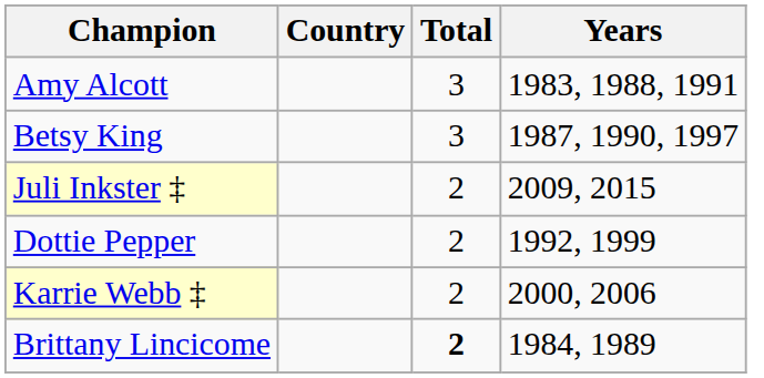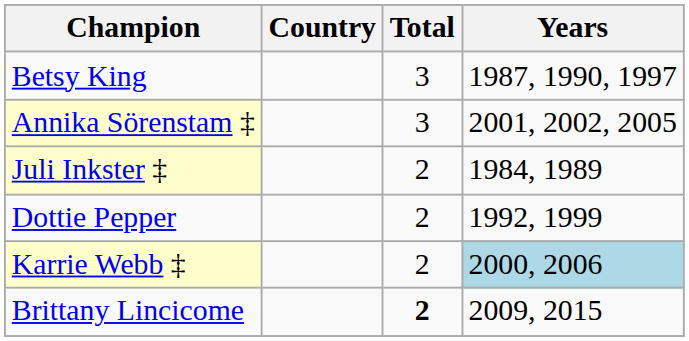 <table class="wikitable">
 <tr>
 <th>Champion</th>
 <th>Country</th>
 <th>Total</th>
 <th>Years</th>
 </tr>
 <tr>
-<td><a href='#'>Amy Alcott</a></td>
-<td></td>
-<td align="center" valign="top">3</td>
-<td>1983, 1988, 1991</td>
-</tr>
-<tr>
 <td><a href='#'>Betsy King</a></td>
 <td></td>
 <td align="center" valign="top">3</td>
 <td>1987, 1990, 1997</td>
 </tr>
 <tr>
+<td style="background: #FFFFCC"><a href='#'>Annika Sörenstam</a> ‡</td>
+<td></td>
+<td align="center" valign="top">3</td>
+<td>2001, 2002, 2005</td>
+</tr>
+<tr>
 <td style="background: #FFFFCC"><a href='#'>Juli Inkster</a> ‡</td>
 <td></td>
 <td align="center" valign="top">2</td>
-<td>2009, 2015</td>
+<td>1984, 1989</td>
 </tr>
 <tr>
 <td><a href='#'>Dottie Pepper</a></td>
 <td></td>
 <td align="center" valign="top">2</td>
 <td>1992, 1999</td>
 </tr>
 <tr>
 <td style="background: #FFFFCC"><a href='#'>Karrie Webb</a> ‡</td>
 <td></td>
 <td align="center" valign="top">2</td>
-<td>2000, 2006</td>
+<td style="background: lightblue;">2000, 2006</td>
 </tr>
 <tr>
 <td><a href='#'>Brittany Lincicome</a></td>
 <td></td>
 <td align="center" valign="top"><strong>2</strong></td>
-<td>1984, 1989</td>
+<td>2009, 2015</td>
 </tr>
 </table>
